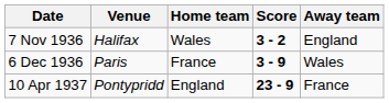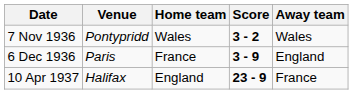 <table class="wikitable">
 <tr>
 <th>Date</th>
 <th>Venue</th>
 <th>Home team</th>
 <th>Score</th>
 <th>Away team</th>
 </tr>
 <tr>
 <td>7 Nov 1936</td>
-<td><em>Halifax</em></td>
+<td><em>Pontypridd</em></td>
 <td>Wales</td>
 <td><strong>3 - 2</strong></td>
-<td>England</td>
+<td>Wales</td>
 </tr>
 <tr>
 <td>6 Dec 1936</td>
 <td><em>Paris</em></td>
 <td>France</td>
 <td><strong>3 - 9</strong></td>
-<td>Wales</td>
+<td>England</td>
 </tr>
 <tr>
 <td>10 Apr 1937</td>
-<td><em>Pontypridd</em></td>
+<td><em>Halifax</em></td>
 <td>England</td>
 <td><strong>23 - 9</strong></td>
 <td>France</td>
 </tr>
 </table>
